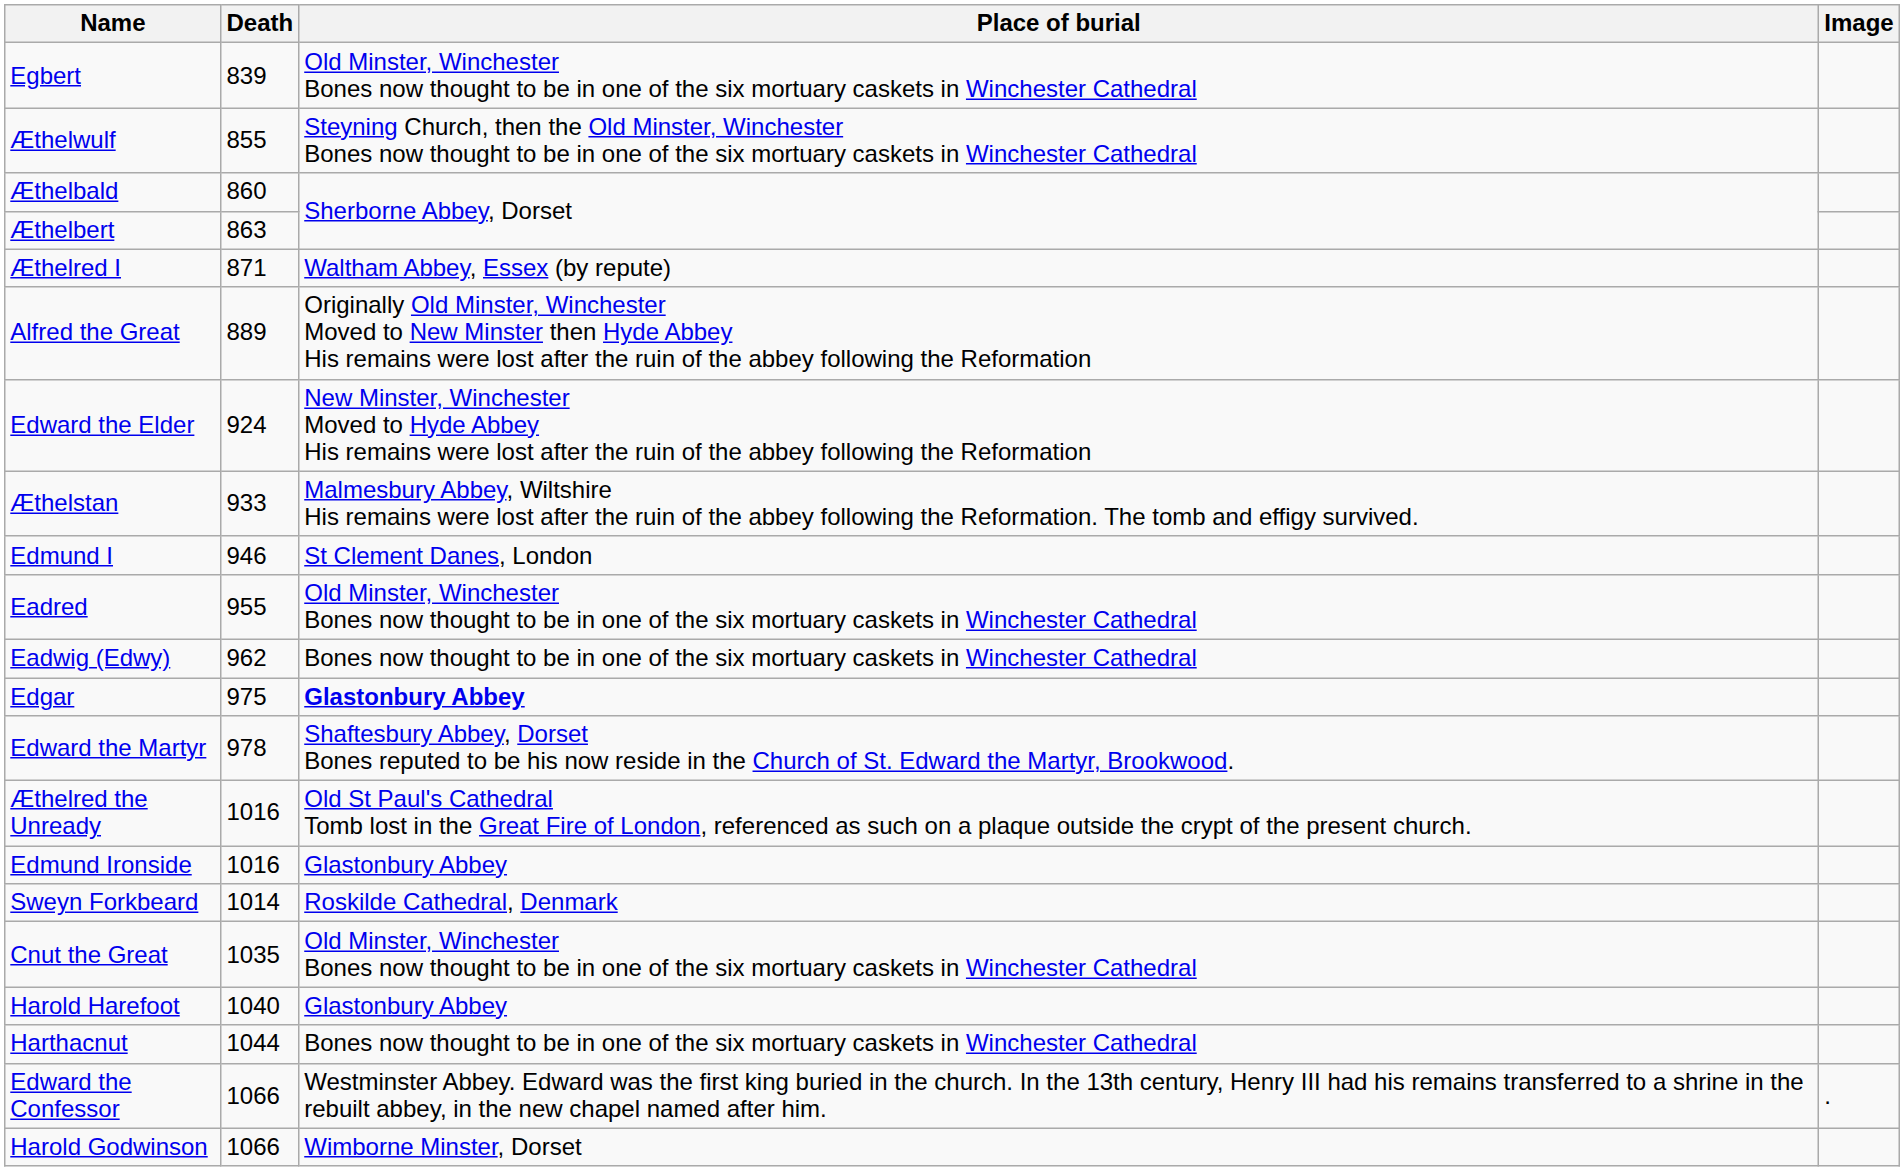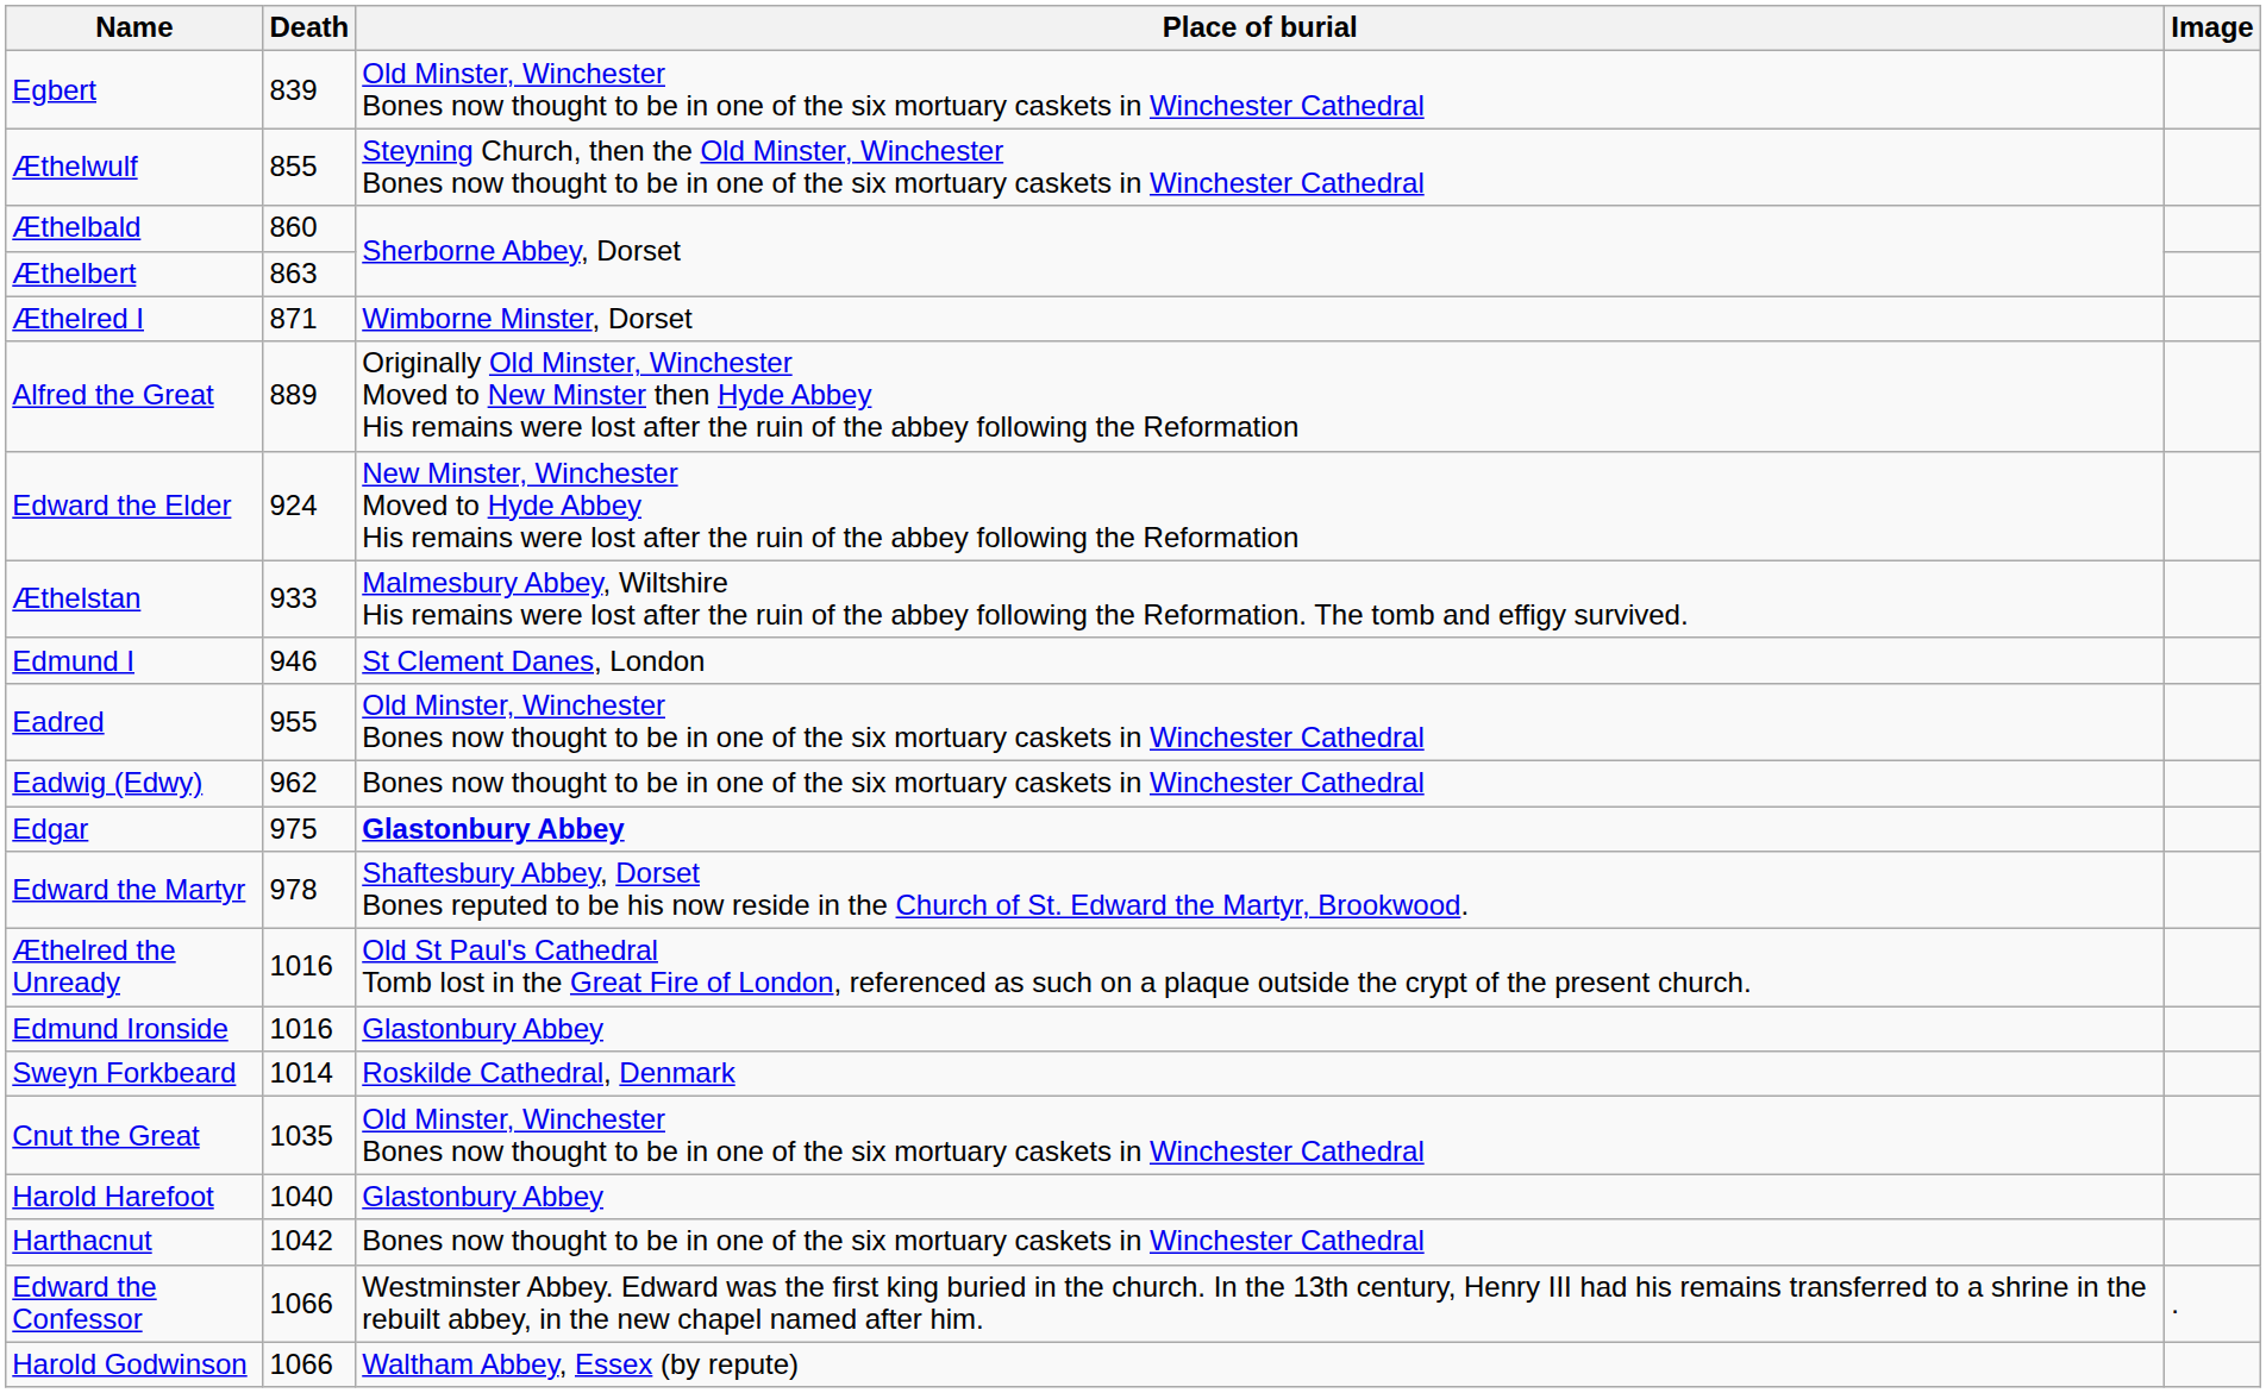 <table class="wikitable" width="100%">
 <tr>
 <th>Name</th>
 <th>Death</th>
 <th>Place of burial</th>
 <th>Image</th>
 </tr>
 <tr>
 <td><a href='#'>Egbert</a></td>
 <td>839</td>
 <td><a href='#'>Old Minster, Winchester</a><br>Bones now thought to be in one of the six mortuary caskets in <a href='#'>Winchester Cathedral</a></td>
 <td></td>
 </tr>
 <tr>
 <td><a href='#'>Æthelwulf</a></td>
 <td>855</td>
 <td><a href='#'>Steyning</a> Church, then the <a href='#'>Old Minster, Winchester</a><br>Bones now thought to be in one of the six mortuary caskets in <a href='#'>Winchester Cathedral</a></td>
 <td></td>
 </tr>
 <tr>
 <td><a href='#'>Æthelbald</a></td>
 <td>860</td>
 <td rowspan="2"><a href='#'>Sherborne Abbey</a>, Dorset</td>
 <td></td>
 </tr>
 <tr>
 <td><a href='#'>Æthelbert</a></td>
 <td>863</td>
 <td></td>
 </tr>
 <tr>
 <td><a href='#'>Æthelred I</a></td>
 <td>871</td>
-<td><a href='#'>Waltham Abbey</a>, <a href='#'>Essex</a> (by repute)</td>
+<td><a href='#'>Wimborne Minster</a>, Dorset</td>
 <td></td>
 </tr>
 <tr>
 <td><a href='#'>Alfred the Great</a></td>
 <td>889</td>
 <td>Originally <a href='#'>Old Minster, Winchester</a><br>Moved to <a href='#'>New Minster</a> then <a href='#'>Hyde Abbey</a><br>His remains were lost after the ruin of the abbey following the Reformation</td>
 <td></td>
 </tr>
 <tr>
 <td><a href='#'>Edward the Elder</a></td>
 <td>924</td>
 <td><a href='#'>New Minster, Winchester</a><br>Moved to <a href='#'>Hyde Abbey</a><br>His remains were lost after the ruin of the abbey following the Reformation</td>
 <td></td>
 </tr>
 <tr>
 <td><a href='#'>Æthelstan</a></td>
 <td>933</td>
 <td><a href='#'>Malmesbury Abbey</a>, Wiltshire<br>His remains were lost after the ruin of the abbey following the Reformation. The tomb and effigy survived.</td>
 <td></td>
 </tr>
 <tr>
 <td><a href='#'>Edmund I</a></td>
 <td>946</td>
 <td><a href='#'>St Clement Danes</a>, London</td>
 <td></td>
 </tr>
 <tr>
 <td><a href='#'>Eadred</a></td>
 <td>955</td>
 <td><a href='#'>Old Minster, Winchester</a><br>Bones now thought to be in one of the six mortuary caskets in <a href='#'>Winchester Cathedral</a></td>
 <td></td>
 </tr>
 <tr>
 <td><a href='#'>Eadwig (Edwy)</a></td>
 <td>962</td>
 <td>Bones now thought to be in one of the six mortuary caskets in <a href='#'>Winchester Cathedral</a></td>
 <td></td>
 </tr>
 <tr>
 <td><a href='#'>Edgar</a></td>
 <td>975</td>
 <td><strong><a href='#'>Glastonbury Abbey</a></strong></td>
 <td></td>
 </tr>
 <tr>
 <td><a href='#'>Edward the Martyr</a></td>
 <td>978</td>
 <td><a href='#'>Shaftesbury Abbey</a>, <a href='#'>Dorset</a><br>Bones reputed to be his now reside in the <a href='#'>Church of St. Edward the Martyr, Brookwood</a>.</td>
 <td></td>
 </tr>
 <tr>
 <td><a href='#'>Æthelred the Unready</a></td>
 <td>1016</td>
 <td><a href='#'>Old St Paul's Cathedral</a><br>Tomb lost in the <a href='#'>Great Fire of London</a>, referenced as such on a plaque outside the crypt of the present church.</td>
 <td></td>
 </tr>
 <tr>
 <td><a href='#'>Edmund Ironside</a></td>
 <td>1016</td>
 <td><a href='#'>Glastonbury Abbey</a></td>
 <td></td>
 </tr>
 <tr>
 <td><a href='#'>Sweyn Forkbeard</a></td>
 <td>1014</td>
 <td><a href='#'>Roskilde Cathedral</a>, <a href='#'>Denmark</a></td>
 <td></td>
 </tr>
 <tr>
 <td><a href='#'>Cnut the Great</a></td>
 <td>1035</td>
 <td><a href='#'>Old Minster, Winchester</a><br>Bones now thought to be in one of the six mortuary caskets in <a href='#'>Winchester Cathedral</a></td>
 <td></td>
 </tr>
 <tr>
 <td><a href='#'>Harold Harefoot</a></td>
 <td>1040</td>
 <td><a href='#'>Glastonbury Abbey</a></td>
 <td></td>
 </tr>
 <tr>
 <td><a href='#'>Harthacnut</a></td>
-<td>1044</td>
+<td>1042</td>
 <td>Bones now thought to be in one of the six mortuary caskets in <a href='#'>Winchester Cathedral</a></td>
 <td></td>
 </tr>
 <tr>
 <td><a href='#'>Edward the Confessor</a></td>
 <td>1066</td>
 <td>Westminster Abbey. Edward was the first king buried in the church. In the 13th century, Henry III had his remains transferred to a shrine in the rebuilt abbey, in the new chapel named after him.</td>
 <td>.</td>
 </tr>
 <tr>
 <td><a href='#'>Harold Godwinson</a></td>
 <td>1066</td>
-<td><a href='#'>Wimborne Minster</a>, Dorset</td>
+<td><a href='#'>Waltham Abbey</a>, <a href='#'>Essex</a> (by repute)</td>
 <td></td>
 </tr>
 </table>
